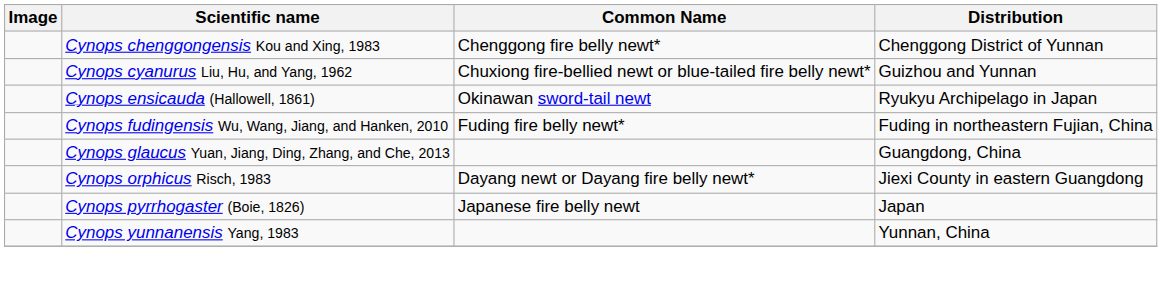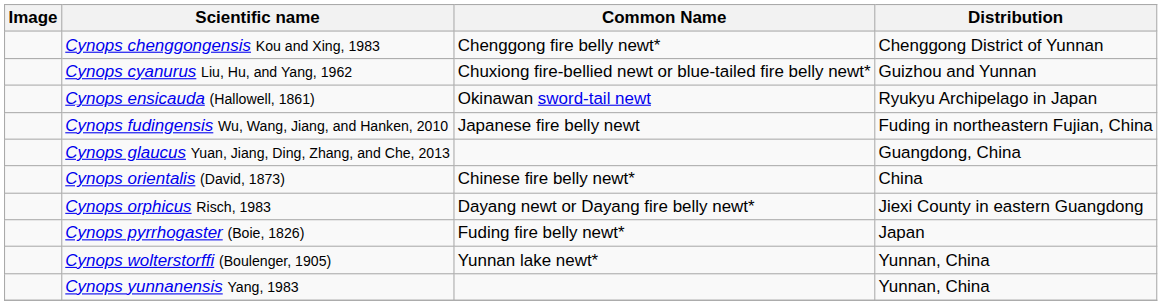 <table class="wikitable">
 <tr>
 <th>Image</th>
 <th>Scientific name</th>
 <th>Common Name</th>
 <th>Distribution</th>
 </tr>
 <tr>
 <td></td>
 <td><em><a href='#'>Cynops chenggongensis</a></em> <small>Kou and Xing, 1983</small></td>
 <td>Chenggong fire belly newt*</td>
 <td>Chenggong District of Yunnan</td>
 </tr>
 <tr>
 <td></td>
 <td><em><a href='#'>Cynops cyanurus</a></em> <small>Liu, Hu, and Yang, 1962</small></td>
 <td>Chuxiong fire-bellied newt or blue-tailed fire belly newt*</td>
 <td>Guizhou and Yunnan</td>
 </tr>
 <tr>
 <td></td>
 <td><em><a href='#'>Cynops ensicauda</a></em> <small>(Hallowell, 1861)</small></td>
 <td>Okinawan <a href='#'>sword-tail newt</a></td>
 <td>Ryukyu Archipelago in Japan</td>
 </tr>
 <tr>
 <td></td>
 <td><em><a href='#'>Cynops fudingensis</a></em> <small>Wu, Wang, Jiang, and Hanken, 2010</small></td>
-<td>Fuding fire belly newt*</td>
+<td>Japanese fire belly newt</td>
 <td>Fuding in northeastern Fujian, China</td>
 </tr>
 <tr>
 <td></td>
 <td><em><a href='#'>Cynops glaucus</a></em> <small>Yuan, Jiang, Ding, Zhang, and Che, 2013</small></td>
 <td></td>
 <td>Guangdong, China</td>
 </tr>
 <tr>
 <td></td>
+<td><em><a href='#'>Cynops orientalis</a></em> <small>(David, 1873)</small></td>
+<td>Chinese fire belly newt*</td>
+<td>China</td>
+</tr>
+<tr>
+<td></td>
 <td><em><a href='#'>Cynops orphicus</a></em> <small>Risch, 1983</small></td>
 <td>Dayang newt or Dayang fire belly newt*</td>
 <td>Jiexi County in eastern Guangdong</td>
 </tr>
 <tr>
 <td></td>
 <td><em><a href='#'>Cynops pyrrhogaster</a></em> <small>(Boie, 1826)</small></td>
-<td>Japanese fire belly newt</td>
+<td>Fuding fire belly newt*</td>
 <td>Japan</td>
+</tr>
+<tr>
+<td></td>
+<td><em><a href='#'>Cynops wolterstorffi</a></em> <small>(Boulenger, 1905)</small></td>
+<td>Yunnan lake newt*</td>
+<td>Yunnan, China</td>
 </tr>
 <tr>
 <td></td>
 <td><em><a href='#'>Cynops yunnanensis</a></em> <small>Yang, 1983</small></td>
 <td></td>
 <td>Yunnan, China</td>
 </tr>
 <tr>
 </tr>
 </table>
